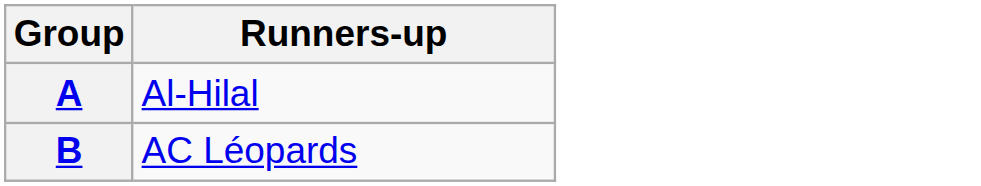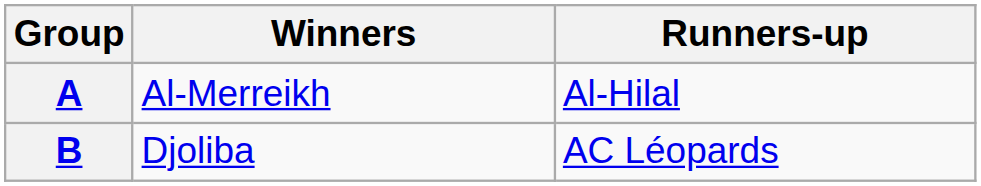 <table class="wikitable">
 <tr>
 <th>Group</th>
+<th width=175>Winners</th>
 <th width=175>Runners-up</th>
 </tr>
 <tr>
 <th><a href='#'>A</a></th>
+<td> <a href='#'>Al-Merreikh</a></td>
 <td> <a href='#'>Al-Hilal</a></td>
 </tr>
 <tr>
 <th><a href='#'>B</a></th>
+<td> <a href='#'>Djoliba</a></td>
 <td> <a href='#'>AC Léopards</a></td>
 </tr>
 </table>
